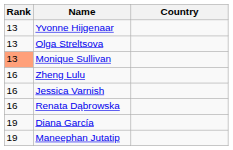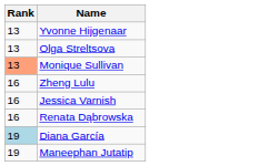 <table class="wikitable">
 <tr>
 <th width=20>Rank</th>
 <th width=150>Name</th>
-<th width=150>Country</th>
 </tr>
 <tr>
 <td>13</td>
 <td><a href='#'>Yvonne Hijgenaar</a></td>
-<td></td>
 </tr>
 <tr>
 <td>13</td>
 <td><a href='#'>Olga Streltsova</a></td>
-<td></td>
 </tr>
 <tr>
 <td style="background: lightsalmon;">13</td>
 <td><a href='#'>Monique Sullivan</a></td>
-<td></td>
 </tr>
 <tr>
 <td>16</td>
 <td><a href='#'>Zheng Lulu</a></td>
-<td></td>
 </tr>
 <tr>
 <td>16</td>
 <td><a href='#'>Jessica Varnish</a></td>
-<td></td>
 </tr>
 <tr>
 <td>16</td>
 <td><a href='#'>Renata Dąbrowska</a></td>
-<td></td>
 </tr>
 <tr>
-<td>19</td>
+<td style="background: lightblue;">19</td>
 <td><a href='#'>Diana García</a></td>
-<td></td>
 </tr>
 <tr>
 <td>19</td>
 <td><a href='#'>Maneephan Jutatip</a></td>
-<td></td>
 </tr>
 </table>
